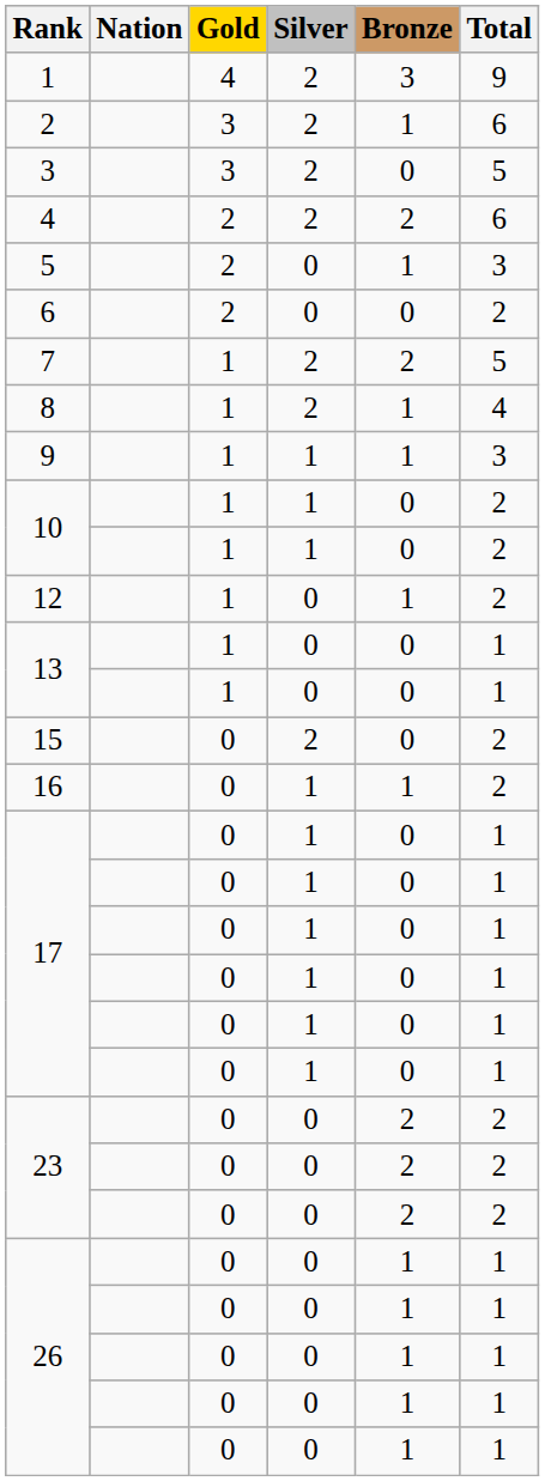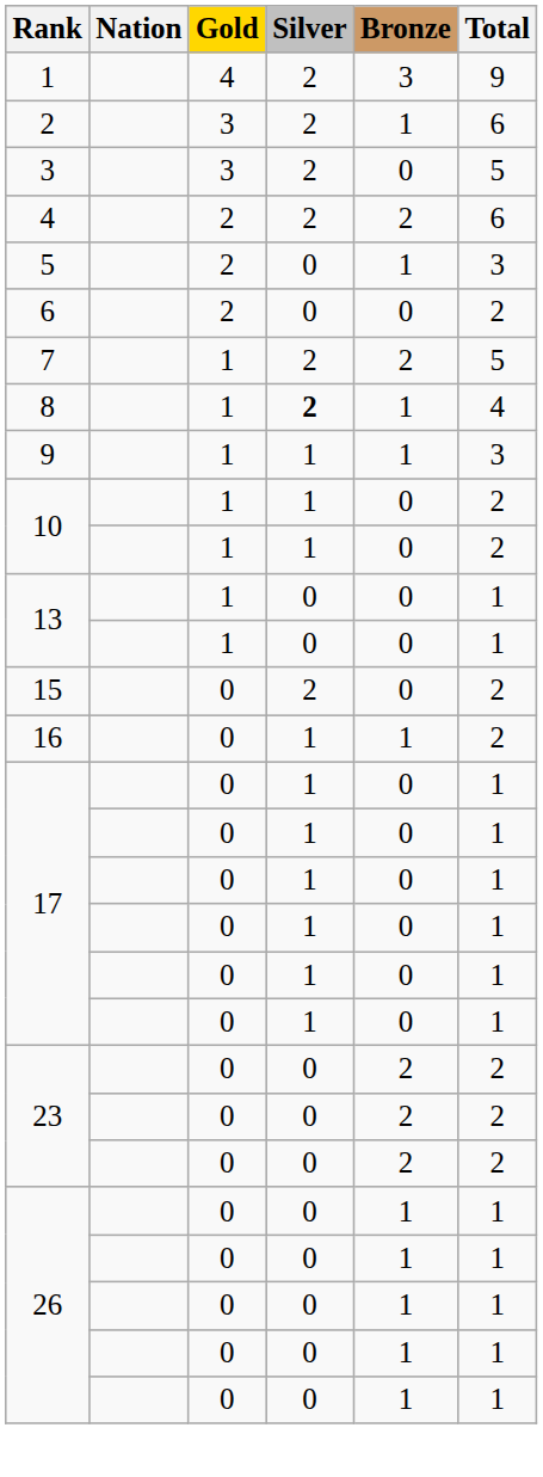 <table class="wikitable sortable" style="text-align:center">
 <tr>
 <th>Rank</th>
 <th>Nation</th>
 <th style="background-color:gold">Gold</th>
 <th style="background-color:silver">Silver</th>
 <th style="background-color:#cc9966">Bronze</th>
 <th>Total</th>
 </tr>
 <tr>
 <td>1</td>
 <td align=left></td>
 <td>4</td>
 <td>2</td>
 <td>3</td>
 <td>9</td>
 </tr>
 <tr>
 <td>2</td>
 <td align=left></td>
 <td>3</td>
 <td>2</td>
 <td>1</td>
 <td>6</td>
 </tr>
 <tr>
 <td>3</td>
 <td align=left></td>
 <td>3</td>
 <td>2</td>
 <td>0</td>
 <td>5</td>
 </tr>
 <tr>
 <td>4</td>
 <td align=left></td>
 <td>2</td>
 <td>2</td>
 <td>2</td>
 <td>6</td>
 </tr>
 <tr>
 <td>5</td>
 <td align=left></td>
 <td>2</td>
 <td>0</td>
 <td>1</td>
 <td>3</td>
 </tr>
 <tr>
 <td>6</td>
 <td align=left></td>
 <td>2</td>
 <td>0</td>
 <td>0</td>
 <td>2</td>
 </tr>
 <tr>
 <td>7</td>
 <td align=left></td>
 <td>1</td>
 <td>2</td>
 <td>2</td>
 <td>5</td>
 </tr>
 <tr>
 <td>8</td>
 <td align=left></td>
 <td>1</td>
-<td>2</td>
+<td><strong>2</strong></td>
 <td>1</td>
 <td>4</td>
 </tr>
 <tr>
 <td>9</td>
 <td align=left></td>
 <td>1</td>
 <td>1</td>
 <td>1</td>
 <td>3</td>
 </tr>
 <tr>
 <td rowspan=2>10</td>
 <td align=left></td>
 <td>1</td>
 <td>1</td>
 <td>0</td>
 <td>2</td>
 </tr>
 <tr>
 <td align=left></td>
 <td>1</td>
 <td>1</td>
 <td>0</td>
-<td>2</td>
-</tr>
-<tr>
-<td>12</td>
-<td align=left></td>
-<td>1</td>
-<td>0</td>
-<td>1</td>
 <td>2</td>
 </tr>
 <tr>
 <td rowspan=2>13</td>
 <td align=left></td>
 <td>1</td>
 <td>0</td>
 <td>0</td>
 <td>1</td>
 </tr>
 <tr>
 <td align=left></td>
 <td>1</td>
 <td>0</td>
 <td>0</td>
 <td>1</td>
 </tr>
 <tr>
 <td>15</td>
 <td align=left></td>
 <td>0</td>
 <td>2</td>
 <td>0</td>
 <td>2</td>
 </tr>
 <tr>
 <td>16</td>
 <td align=left></td>
 <td>0</td>
 <td>1</td>
 <td>1</td>
 <td>2</td>
 </tr>
 <tr>
 <td rowspan=6>17</td>
 <td align=left></td>
 <td>0</td>
 <td>1</td>
 <td>0</td>
 <td>1</td>
 </tr>
 <tr>
 <td align=left></td>
 <td>0</td>
 <td>1</td>
 <td>0</td>
 <td>1</td>
 </tr>
 <tr>
 <td align=left></td>
 <td>0</td>
 <td>1</td>
 <td>0</td>
 <td>1</td>
 </tr>
 <tr>
 <td align=left></td>
 <td>0</td>
 <td>1</td>
 <td>0</td>
 <td>1</td>
 </tr>
 <tr>
 <td align=left></td>
 <td>0</td>
 <td>1</td>
 <td>0</td>
 <td>1</td>
 </tr>
 <tr>
 <td align=left></td>
 <td>0</td>
 <td>1</td>
 <td>0</td>
 <td>1</td>
 </tr>
 <tr>
 <td rowspan=3>23</td>
 <td align=left></td>
 <td>0</td>
 <td>0</td>
 <td>2</td>
 <td>2</td>
 </tr>
 <tr>
 <td align=left></td>
 <td>0</td>
 <td>0</td>
 <td>2</td>
 <td>2</td>
 </tr>
 <tr>
 <td align=left></td>
 <td>0</td>
 <td>0</td>
 <td>2</td>
 <td>2</td>
 </tr>
 <tr>
 <td rowspan=5>26</td>
 <td align=left></td>
 <td>0</td>
 <td>0</td>
 <td>1</td>
 <td>1</td>
 </tr>
 <tr>
 <td align=left></td>
 <td>0</td>
 <td>0</td>
 <td>1</td>
 <td>1</td>
 </tr>
 <tr>
 <td align=left></td>
 <td>0</td>
 <td>0</td>
 <td>1</td>
 <td>1</td>
 </tr>
 <tr>
 <td align=left></td>
 <td>0</td>
 <td>0</td>
 <td>1</td>
 <td>1</td>
 </tr>
 <tr>
 <td align=left></td>
 <td>0</td>
 <td>0</td>
 <td>1</td>
 <td>1</td>
 </tr>
 </table>
